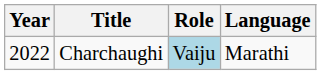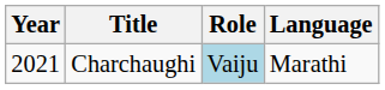 <table class="wikitable sortable">
 <tr>
 <th>Year</th>
 <th>Title</th>
 <th>Role</th>
 <th>Language</th>
 </tr>
 <tr>
-<td>2022</td>
+<td>2021</td>
 <td>Charchaughi</td>
 <td style="background: lightblue;">Vaiju</td>
 <td>Marathi</td>
 </tr>
 </table>
